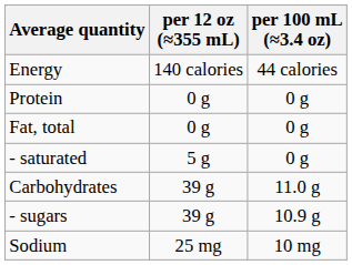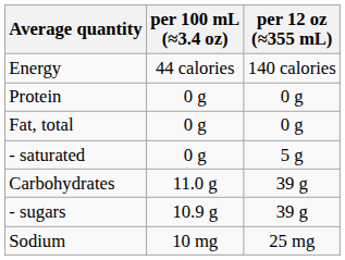 <table class="wikitable">
 <tr>
 <th>Average quantity</th>
+<th>per 100 mL<br>(≈3.4 oz)</th>
 <th>per 12 oz<br>(≈355 mL)</th>
-<th>per 100 mL<br>(≈3.4 oz)</th>
 </tr>
 <tr>
 <td>Energy</td>
+<td style="text-align:center;">44 calories</td>
 <td style="text-align:center;">140 calories</td>
-<td style="text-align:center;">44 calories</td>
 </tr>
 <tr>
 <td>Protein</td>
 <td style="text-align:center;">0 g</td>
 <td style="text-align:center;">0 g</td>
 </tr>
 <tr>
 <td>Fat, total</td>
 <td style="text-align:center;">0 g</td>
 <td style="text-align:center;">0 g</td>
 </tr>
 <tr>
 <td>- saturated</td>
+<td style="text-align:center;">0 g</td>
 <td style="text-align:center;">5 g</td>
-<td style="text-align:center;">0 g</td>
 </tr>
 <tr>
 <td>Carbohydrates</td>
+<td style="text-align:center;">11.0 g</td>
 <td style="text-align:center;">39 g</td>
-<td style="text-align:center;">11.0 g</td>
 </tr>
 <tr>
 <td>- sugars</td>
+<td style="text-align:center;">10.9 g</td>
 <td style="text-align:center;">39 g</td>
-<td style="text-align:center;">10.9 g</td>
 </tr>
 <tr>
 <td>Sodium</td>
+<td style="text-align:center;">10 mg</td>
 <td style="text-align:center;">25 mg</td>
-<td style="text-align:center;">10 mg</td>
 </tr>
 </table>
